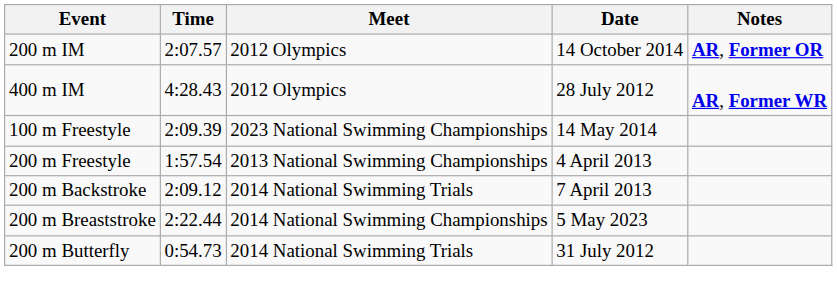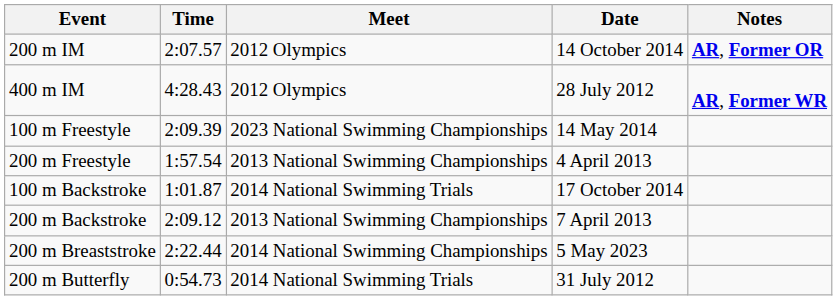 <table class="wikitable">
 <tr>
 <th>Event</th>
 <th>Time</th>
 <th>Meet</th>
 <th>Date</th>
 <th>Notes</th>
 </tr>
 <tr>
 <td>200 m IM</td>
 <td>2:07.57</td>
 <td>2012 Olympics</td>
 <td>14 October 2014</td>
 <td><strong><a href='#'>AR</a></strong>, <strong><a href='#'>Former OR</a></strong></td>
 </tr>
 <tr>
 <td>400 m IM</td>
 <td>4:28.43</td>
 <td>2012 Olympics</td>
 <td>28 July 2012</td>
 <td><br><strong><a href='#'>AR</a></strong>, <strong><a href='#'>Former WR</a></strong></td>
 </tr>
 <tr>
 <td>100 m Freestyle</td>
 <td>2:09.39</td>
 <td>2023 National Swimming Championships</td>
 <td>14 May 2014</td>
 <td></td>
 </tr>
 <tr>
 <td>200 m Freestyle</td>
 <td>1:57.54</td>
 <td>2013 National Swimming Championships</td>
 <td>4 April 2013</td>
 <td></td>
 </tr>
 <tr>
+<td>100 m Backstroke</td>
+<td>1:01.87</td>
+<td>2014 National Swimming Trials</td>
+<td>17 October 2014</td>
+<td></td>
+</tr>
+<tr>
 <td>200 m Backstroke</td>
 <td>2:09.12</td>
-<td>2014 National Swimming Trials</td>
+<td>2013 National Swimming Championships</td>
 <td>7 April 2013</td>
 <td></td>
 </tr>
 <tr>
 <td>200 m Breaststroke</td>
 <td>2:22.44</td>
 <td>2014 National Swimming Championships</td>
 <td>5 May 2023</td>
 <td></td>
 </tr>
 <tr>
 <td>200 m Butterfly</td>
 <td>0:54.73</td>
 <td>2014 National Swimming Trials</td>
 <td>31 July 2012</td>
 <td></td>
 </tr>
 </table>
